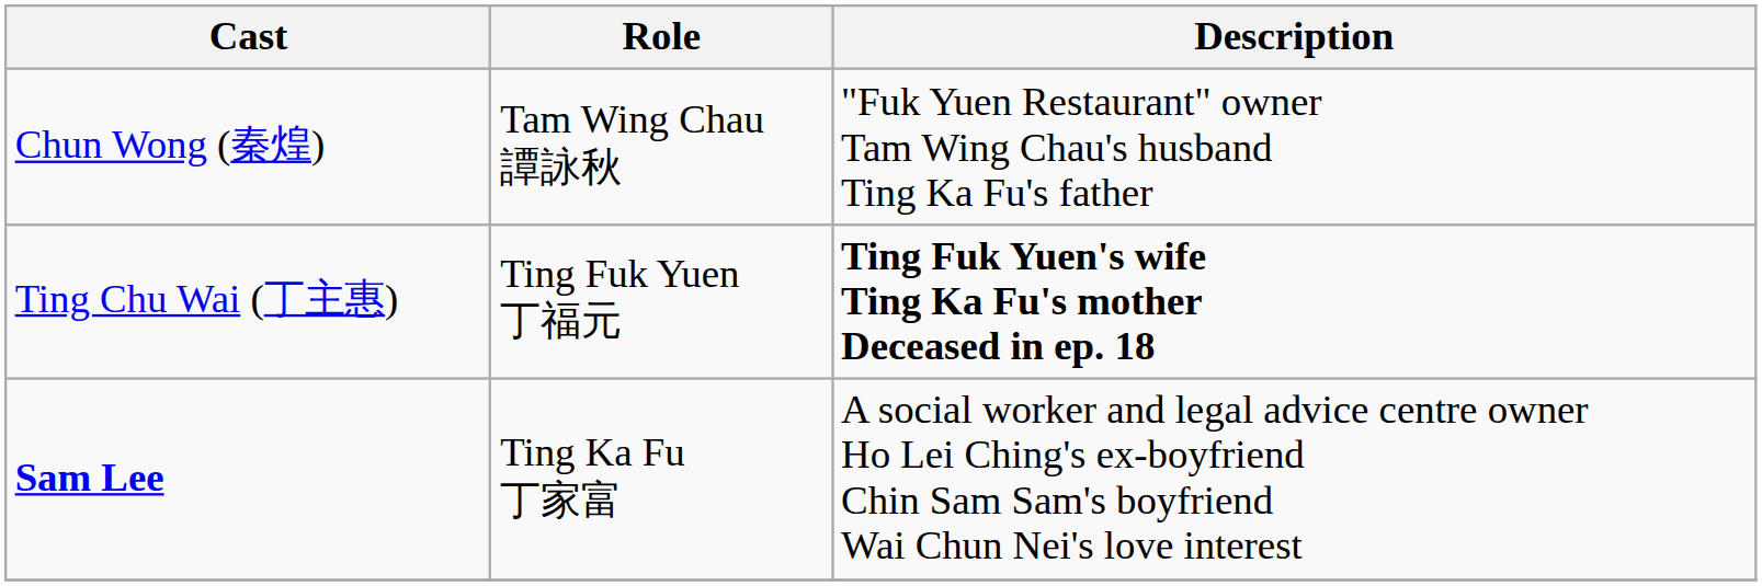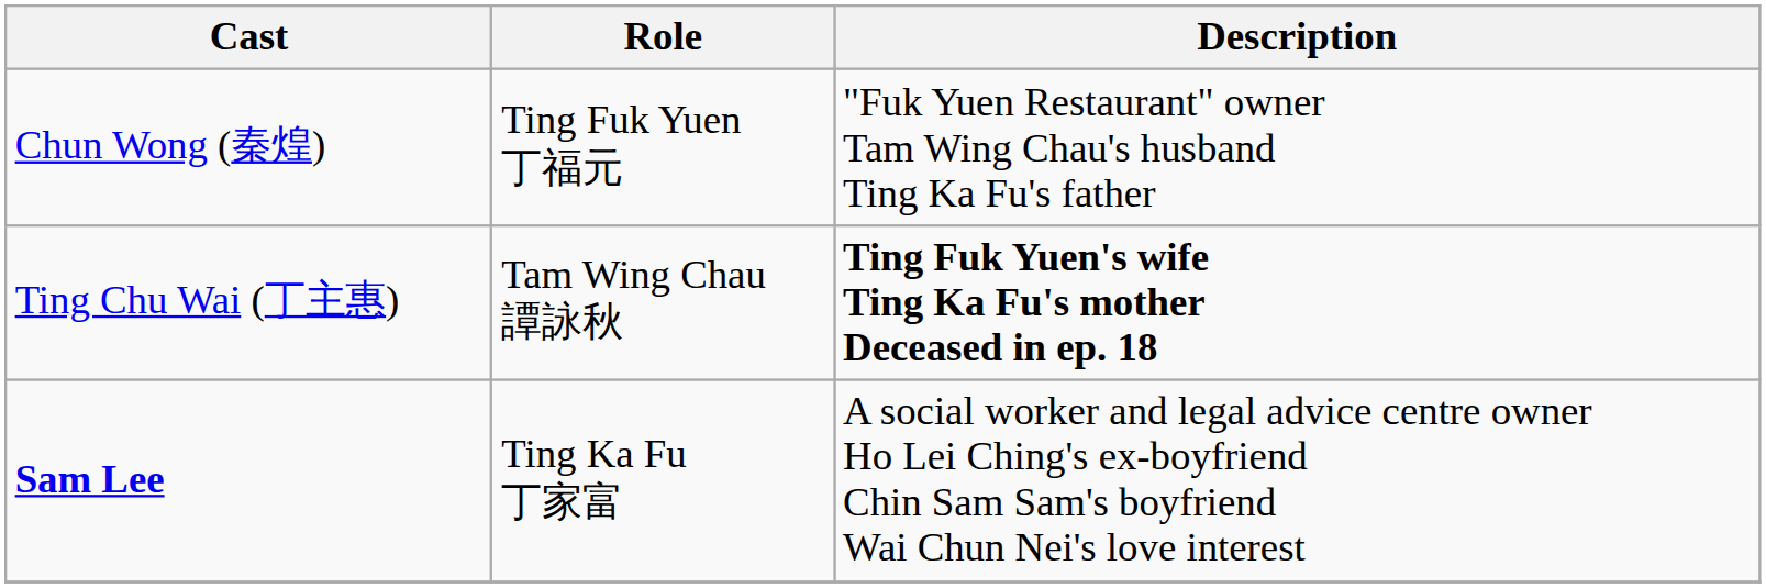 <table class="wikitable" width="55%">
 <tr>
 <th>Cast</th>
 <th>Role</th>
 <th>Description</th>
 </tr>
 <tr>
 <td><a href='#'>Chun Wong</a> (<a href='#'>秦煌</a>)</td>
-<td>Tam Wing Chau<br>譚詠秋</td>
+<td>Ting Fuk Yuen<br>丁福元</td>
 <td>"Fuk Yuen Restaurant" owner<br>Tam Wing Chau's husband<br>Ting Ka Fu's father</td>
 </tr>
 <tr>
 <td><a href='#'>Ting Chu Wai</a> (<a href='#'>丁主惠</a>)</td>
-<td>Ting Fuk Yuen<br>丁福元</td>
+<td>Tam Wing Chau<br>譚詠秋</td>
 <td><strong>Ting Fuk Yuen's wife<br>Ting Ka Fu's mother<br>Deceased in ep. 18<br></strong></td>
 </tr>
 <tr>
 <td><strong><a href='#'>Sam Lee</a></strong></td>
 <td>Ting Ka Fu<br>丁家富</td>
 <td>A social worker and legal advice centre owner<br>Ho Lei Ching's ex-boyfriend<br>Chin Sam Sam's boyfriend<br>Wai Chun Nei's love interest</td>
 </tr>
 <tr>
 </tr>
 </table>
